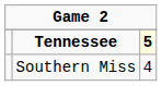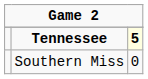 <table class="wikitable">
 <tr style="text-align:center;">
 <td colspan="3"><strong>Game 2</strong></td>
 </tr>
 <tr style="text-align:center;">
 </tr>
 <tr style="text-align:center;">
 <td></td>
 <td><strong>Tennessee</strong></td>
 <td style="background: lightyellow;"><strong>5</strong></td>
 </tr>
 <tr style="text-align:center;">
 <td></td>
 <td>Southern Miss</td>
-<td>4</td>
+<td>0</td>
 </tr>
 </table>
